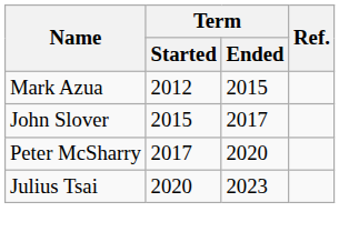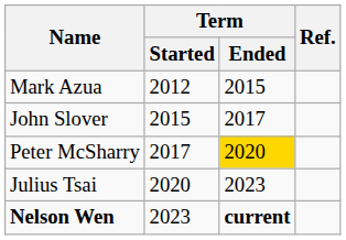 <table class="wikitable sortable">
 <tr>
 <th rowspan="2">Name</th>
 <th colspan="2">Term</th>
 <th rowspan="2" class="unsortable">Ref.</th>
 </tr>
 <tr>
 <th>Started</th>
 <th>Ended</th>
 </tr>
 <tr>
 <td>Mark Azua</td>
 <td>2012</td>
 <td>2015</td>
 <td></td>
 </tr>
 <tr>
 <td>John Slover</td>
 <td>2015</td>
 <td>2017</td>
 <td></td>
 </tr>
 <tr>
 <td>Peter McSharry</td>
 <td>2017</td>
-<td>2020</td>
+<td style="background: gold;">2020</td>
 <td></td>
 </tr>
 <tr>
 <td>Julius Tsai</td>
 <td>2020</td>
 <td>2023</td>
 <td></td>
 </tr>
+<tr>
+<td><strong>Nelson Wen</strong></td>
+<td>2023</td>
+<td><strong>current</strong></td>
+<td></td>
+</tr>
 </table>
